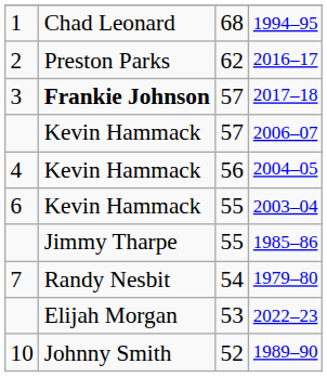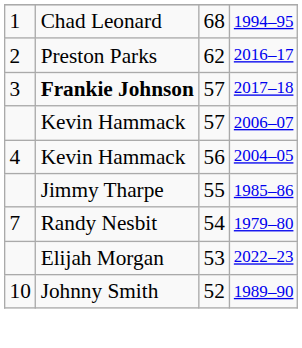 <table class="wikitable">
 <tr>
 </tr>
 <tr>
 <td>1</td>
 <td>Chad Leonard</td>
 <td>68</td>
 <td style="font-size:80%;"><a href='#'>1994–95</a></td>
 </tr>
 <tr>
 <td>2</td>
 <td>Preston Parks</td>
 <td>62</td>
 <td style="font-size:80%;"><a href='#'>2016–17</a></td>
 </tr>
 <tr>
 <td>3</td>
 <td><strong>Frankie Johnson</strong></td>
 <td>57</td>
 <td style="font-size:80%;"><a href='#'>2017–18</a></td>
 </tr>
 <tr>
 <td></td>
 <td>Kevin Hammack</td>
 <td>57</td>
 <td style="font-size:80%;"><a href='#'>2006–07</a></td>
 </tr>
 <tr>
 <td>4</td>
 <td>Kevin Hammack</td>
 <td>56</td>
 <td style="font-size:80%;"><a href='#'>2004–05</a></td>
 </tr>
 <tr>
-<td>6</td>
-<td>Kevin Hammack</td>
-<td>55</td>
-<td style="font-size:80%;"><a href='#'>2003–04</a></td>
-</tr>
-<tr>
 <td></td>
 <td>Jimmy Tharpe</td>
 <td>55</td>
 <td style="font-size:80%;"><a href='#'>1985–86</a></td>
 </tr>
 <tr>
 <td>7</td>
 <td>Randy Nesbit</td>
 <td>54</td>
 <td style="font-size:80%;"><a href='#'>1979–80</a></td>
 </tr>
 <tr>
 <td></td>
 <td>Elijah Morgan</td>
 <td>53</td>
 <td style="font-size:80%;"><a href='#'>2022–23</a></td>
 </tr>
 <tr>
 <td>10</td>
 <td>Johnny Smith</td>
 <td>52</td>
 <td style="font-size:80%;"><a href='#'>1989–90</a></td>
 </tr>
 </table>
